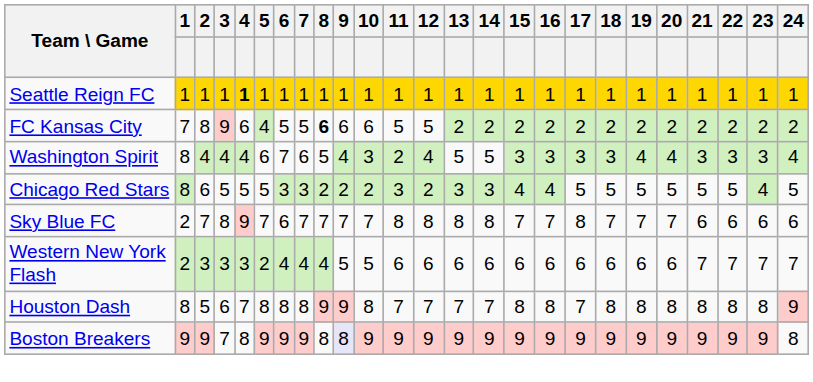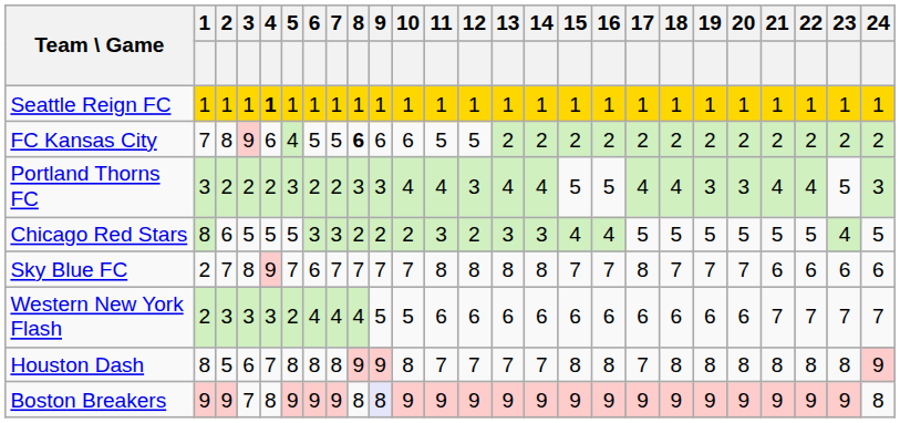 <table class="wikitable sortable" style="font-size: 74%; text-align:center;">
 <tr>
 <th rowspan="2" style="width:100px;">Team \ Game</th>
 <th align=center>1</th>
 <th align=center>2</th>
 <th align=center>3</th>
 <th align=center>4</th>
 <th align=center>5</th>
 <th align=center>6</th>
 <th align=center>7</th>
 <th align=center>8</th>
 <th align=center>9</th>
 <th align=center>10</th>
 <th align=center>11</th>
 <th align=center>12</th>
 <th align=center>13</th>
 <th align=center>14</th>
 <th align=center>15</th>
 <th align=center>16</th>
 <th align=center>17</th>
 <th align=center>18</th>
 <th align=center>19</th>
 <th align=center>20</th>
 <th align=center>21</th>
 <th align=center>22</th>
 <th align=center>23</th>
 <th align=center>24</th>
 </tr>
 <tr>
 <th style="text-align:center; height:20px;"></th>
 <th align=center></th>
 <th align=center></th>
 <th align=center></th>
 <th align=center></th>
 <th align=center></th>
 <th align=center></th>
 <th align=center></th>
 <th align=center></th>
 <th align=center></th>
 <th align=center></th>
 <th align=center></th>
 <th align=center></th>
 <th align=center></th>
 <th align=center></th>
 <th align=center></th>
 <th align=center></th>
 <th align=center></th>
 <th align=center></th>
 <th align=center></th>
 <th align=center></th>
 <th align=center></th>
 <th align=center></th>
 <th align=center></th>
 </tr>
 <tr align=center>
 <td align=left><a href='#'>Seattle Reign FC</a></td>
 <td style="background:gold;">1</td>
 <td style="background:gold;">1</td>
 <td style="background:gold;">1</td>
 <td style="background:gold;"><strong>1</strong></td>
 <td style="background:gold;">1</td>
 <td style="background:gold;">1</td>
 <td style="background:gold;">1</td>
 <td style="background:gold;">1</td>
 <td style="background:gold;">1</td>
 <td style="background:gold;">1</td>
 <td style="background:gold;">1</td>
 <td style="background:gold;">1</td>
 <td style="background:gold;">1</td>
 <td style="background:gold;">1</td>
 <td style="background:gold;">1</td>
 <td style="background:gold;">1</td>
 <td style="background:gold;">1</td>
 <td style="background:gold;">1</td>
 <td style="background:gold;">1</td>
 <td style="background:gold;">1</td>
 <td style="background:gold;">1</td>
 <td style="background:gold;">1</td>
 <td style="background:gold;">1</td>
 <td style="background:gold;">1</td>
 </tr>
 <tr align=center>
 <td align=left><a href='#'>FC Kansas City</a></td>
 <td>7</td>
 <td>8</td>
 <td style="background:#fcc;">9</td>
 <td>6</td>
 <td style="background:#D0F0C0">4</td>
 <td>5</td>
 <td>5</td>
 <td><strong>6</strong></td>
 <td>6</td>
 <td>6</td>
 <td>5</td>
 <td>5</td>
 <td style="background:#D0F0C0">2</td>
 <td style="background:#D0F0C0">2</td>
 <td style="background:#D0F0C0">2</td>
 <td style="background:#D0F0C0">2</td>
 <td style="background:#D0F0C0">2</td>
 <td style="background:#D0F0C0">2</td>
 <td style="background:#D0F0C0">2</td>
 <td style="background:#D0F0C0">2</td>
 <td style="background:#D0F0C0">2</td>
 <td style="background:#D0F0C0">2</td>
 <td style="background:#D0F0C0">2</td>
 <td style="background:#D0F0C0">2</td>
 </tr>
 <tr align=center>
-<td align=left><a href='#'>Washington Spirit</a></td>
-<td>8</td>
-<td style="background:#D0F0C0">4</td>
-<td style="background:#D0F0C0">4</td>
-<td style="background:#D0F0C0">4</td>
-<td>6</td>
-<td>7</td>
-<td>6</td>
-<td>5</td>
-<td style="background:#D0F0C0">4</td>
+<td align=left><a href='#'>Portland Thorns FC</a></td>
 <td style="background:#D0F0C0">3</td>
 <td style="background:#D0F0C0">2</td>
-<td style="background:#D0F0C0">4</td>
-<td>5</td>
-<td>5</td>
+<td style="background:#D0F0C0">2</td>
+<td style="background:#D0F0C0">2</td>
 <td style="background:#D0F0C0">3</td>
-<td style="background:#D0F0C0">3</td>
+<td style="background:#D0F0C0">2</td>
+<td style="background:#D0F0C0">2</td>
 <td style="background:#D0F0C0">3</td>
 <td style="background:#D0F0C0">3</td>
 <td style="background:#D0F0C0">4</td>
 <td style="background:#D0F0C0">4</td>
 <td style="background:#D0F0C0">3</td>
+<td style="background:#D0F0C0">4</td>
+<td style="background:#D0F0C0">4</td>
+<td>5</td>
+<td>5</td>
+<td style="background:#D0F0C0">4</td>
+<td style="background:#D0F0C0">4</td>
 <td style="background:#D0F0C0">3</td>
 <td style="background:#D0F0C0">3</td>
 <td style="background:#D0F0C0">4</td>
+<td style="background:#D0F0C0">4</td>
+<td>5</td>
+<td style="background:#D0F0C0">3</td>
 </tr>
 <tr align=center>
 <td align=left><a href='#'>Chicago Red Stars</a></td>
 <td style="background:#D0F0C0">8</td>
 <td>6</td>
 <td>5</td>
 <td>5</td>
 <td>5</td>
 <td style="background:#D0F0C0">3</td>
 <td style="background:#D0F0C0">3</td>
 <td style="background:#D0F0C0">2</td>
 <td style="background:#D0F0C0">2</td>
 <td style="background:#D0F0C0">2</td>
 <td style="background:#D0F0C0">3</td>
 <td style="background:#D0F0C0">2</td>
 <td style="background:#D0F0C0">3</td>
 <td style="background:#D0F0C0">3</td>
 <td style="background:#D0F0C0">4</td>
 <td style="background:#D0F0C0">4</td>
 <td>5</td>
 <td>5</td>
 <td>5</td>
 <td>5</td>
 <td>5</td>
 <td>5</td>
 <td style="background:#D0F0C0">4</td>
 <td>5</td>
 </tr>
 <tr align=center>
 <td align=left><a href='#'>Sky Blue FC</a></td>
 <td>2</td>
 <td>7</td>
 <td>8</td>
 <td style="background:#fcc;">9</td>
 <td>7</td>
 <td>6</td>
 <td>7</td>
 <td>7</td>
 <td>7</td>
 <td>7</td>
 <td>8</td>
 <td>8</td>
 <td>8</td>
 <td>8</td>
 <td>7</td>
 <td>7</td>
 <td>8</td>
 <td>7</td>
 <td>7</td>
 <td>7</td>
 <td>6</td>
 <td>6</td>
 <td>6</td>
 <td>6</td>
 </tr>
 <tr align=center>
 <td align=left><a href='#'>Western New York Flash</a></td>
 <td style="background:#D0F0C0">2</td>
 <td style="background:#D0F0C0">3</td>
 <td style="background:#D0F0C0">3</td>
 <td style="background:#D0F0C0">3</td>
 <td style="background:#D0F0C0">2</td>
 <td style="background:#D0F0C0">4</td>
 <td style="background:#D0F0C0">4</td>
 <td style="background:#D0F0C0">4</td>
 <td>5</td>
 <td>5</td>
 <td>6</td>
 <td>6</td>
 <td>6</td>
 <td>6</td>
 <td>6</td>
 <td>6</td>
 <td>6</td>
 <td>6</td>
 <td>6</td>
 <td>6</td>
 <td>7</td>
 <td>7</td>
 <td>7</td>
 <td>7</td>
 </tr>
 <tr align=center>
 <td align=left><a href='#'>Houston Dash</a></td>
 <td>8</td>
 <td>5</td>
 <td>6</td>
 <td>7</td>
 <td>8</td>
 <td>8</td>
 <td>8</td>
 <td style="background:#fcc;">9</td>
 <td style="background:#fcc;">9</td>
 <td>8</td>
 <td>7</td>
 <td>7</td>
 <td>7</td>
 <td>7</td>
 <td>8</td>
 <td>8</td>
 <td>7</td>
 <td>8</td>
 <td>8</td>
 <td>8</td>
 <td>8</td>
 <td>8</td>
 <td>8</td>
 <td style="background:#fcc;">9</td>
 </tr>
 <tr align=center>
 <td align=left><a href='#'>Boston Breakers</a></td>
 <td style="background:#fcc;">9</td>
 <td style="background:#fcc;">9</td>
 <td>7</td>
 <td>8</td>
 <td style="background:#fcc;">9</td>
 <td style="background:#fcc;">9</td>
 <td style="background:#fcc;">9</td>
 <td>8</td>
 <td style="background: lavender;">8</td>
 <td style="background:#fcc;">9</td>
 <td style="background:#fcc;">9</td>
 <td style="background:#fcc;">9</td>
 <td style="background:#fcc;">9</td>
 <td style="background:#fcc;">9</td>
 <td style="background:#fcc;">9</td>
 <td style="background:#fcc;">9</td>
 <td style="background:#fcc;">9</td>
 <td style="background:#fcc;">9</td>
 <td style="background:#fcc;">9</td>
 <td style="background:#fcc;">9</td>
 <td style="background:#fcc;">9</td>
 <td style="background:#fcc;">9</td>
 <td style="background:#fcc;">9</td>
 <td>8</td>
 </tr>
 </table>
